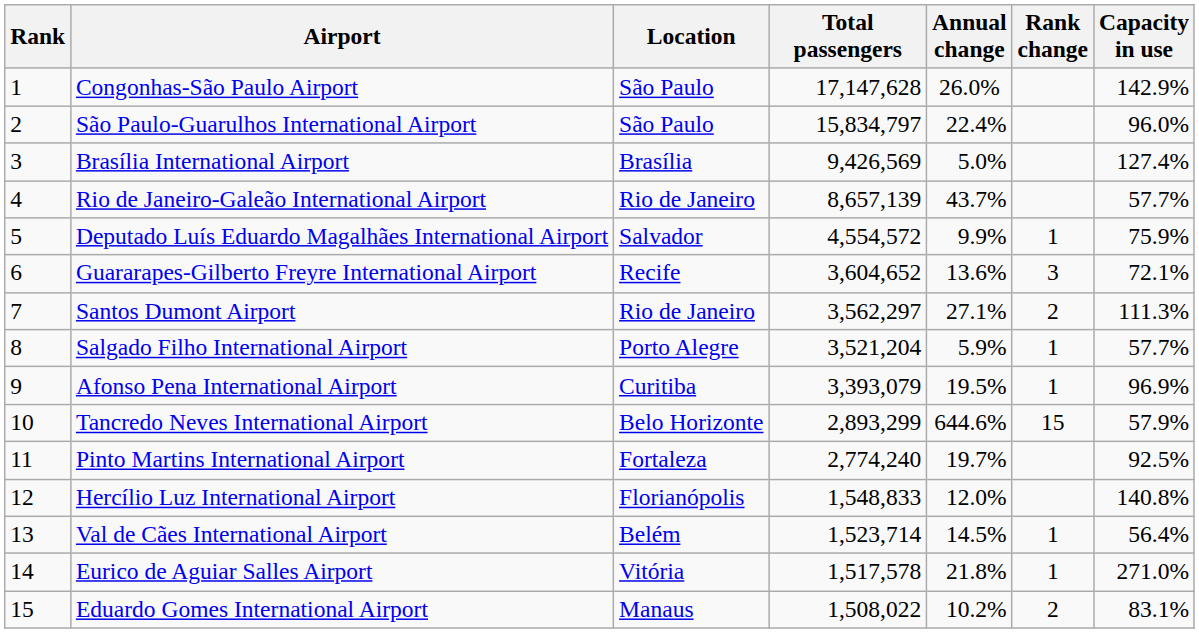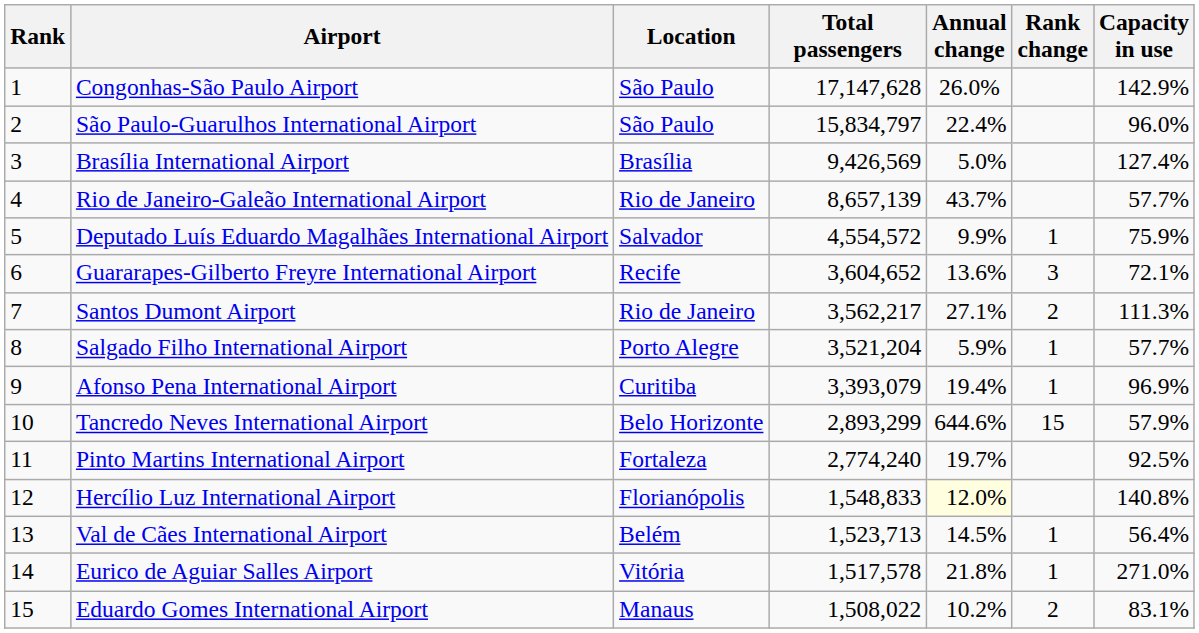 <table class="wikitable">
 <tr>
 <th>Rank</th>
 <th>Airport</th>
 <th>Location</th>
 <th style="width:100px">Total<br>passengers</th>
 <th>Annual<br>change</th>
 <th>Rank<br>change</th>
 <th>Capacity<br>in use</th>
 </tr>
 <tr>
 <td>1</td>
 <td><a href='#'>Congonhas-São Paulo Airport</a></td>
 <td><a href='#'>São Paulo</a></td>
 <td align="right">17,147,628</td>
 <td style="text-align:center;">26.0%</td>
 <td style="text-align:center;"></td>
 <td align="right">142.9%</td>
 </tr>
 <tr>
 <td>2</td>
 <td><a href='#'>São Paulo-Guarulhos International Airport</a></td>
 <td><a href='#'>São Paulo</a></td>
 <td align="right">15,834,797</td>
 <td align="right">22.4%</td>
 <td style="text-align:center;"></td>
 <td align="right">96.0%</td>
 </tr>
 <tr>
 <td>3</td>
 <td><a href='#'>Brasília International Airport</a></td>
 <td><a href='#'>Brasília</a></td>
 <td align="right">9,426,569</td>
 <td align="right">5.0%</td>
 <td style="text-align:center;"></td>
 <td align="right">127.4%</td>
 </tr>
 <tr>
 <td>4</td>
 <td><a href='#'>Rio de Janeiro-Galeão International Airport</a></td>
 <td><a href='#'>Rio de Janeiro</a></td>
 <td align="right">8,657,139</td>
 <td align="right">43.7%</td>
 <td style="text-align:center;"></td>
 <td align="right">57.7%</td>
 </tr>
 <tr>
 <td>5</td>
 <td><a href='#'>Deputado Luís Eduardo Magalhães International Airport</a></td>
 <td><a href='#'>Salvador</a></td>
 <td align="right">4,554,572</td>
 <td align="right">9.9%</td>
 <td style="text-align:center;">1</td>
 <td align="right">75.9%</td>
 </tr>
 <tr>
 <td>6</td>
 <td><a href='#'>Guararapes-Gilberto Freyre International Airport</a></td>
 <td><a href='#'>Recife</a></td>
 <td align="right">3,604,652</td>
 <td align="right">13.6%</td>
 <td style="text-align:center;">3</td>
 <td align="right">72.1%</td>
 </tr>
 <tr>
 <td>7</td>
 <td><a href='#'>Santos Dumont Airport</a></td>
 <td><a href='#'>Rio de Janeiro</a></td>
-<td align="right">3,562,297</td>
+<td align="right">3,562,217</td>
 <td align="right">27.1%</td>
 <td style="text-align:center;">2</td>
 <td align="right">111.3%</td>
 </tr>
 <tr>
 <td>8</td>
 <td><a href='#'>Salgado Filho International Airport</a></td>
 <td><a href='#'>Porto Alegre</a></td>
 <td align="right">3,521,204</td>
 <td align="right">5.9%</td>
 <td style="text-align:center;">1</td>
 <td align="right">57.7%</td>
 </tr>
 <tr>
 <td>9</td>
 <td><a href='#'>Afonso Pena International Airport</a></td>
 <td><a href='#'>Curitiba</a></td>
 <td align="right">3,393,079</td>
-<td align="right">19.5%</td>
+<td align="right">19.4%</td>
 <td style="text-align:center;">1</td>
 <td align="right">96.9%</td>
 </tr>
 <tr>
 <td>10</td>
 <td><a href='#'>Tancredo Neves International Airport</a></td>
 <td><a href='#'>Belo Horizonte</a></td>
 <td align="right">2,893,299</td>
 <td align="right">644.6%</td>
 <td style="text-align:center;">15</td>
 <td align="right">57.9%</td>
 </tr>
 <tr>
 <td>11</td>
 <td><a href='#'>Pinto Martins International Airport</a></td>
 <td><a href='#'>Fortaleza</a></td>
 <td align="right">2,774,240</td>
 <td align="right">19.7%</td>
 <td style="text-align:center;"></td>
 <td align="right">92.5%</td>
 </tr>
 <tr>
 <td>12</td>
 <td><a href='#'>Hercílio Luz International Airport</a></td>
 <td><a href='#'>Florianópolis</a></td>
 <td align="right">1,548,833</td>
-<td align="right">12.0%</td>
+<td align="right" style="background: lightyellow;">12.0%</td>
 <td style="text-align:center;"></td>
 <td align="right">140.8%</td>
 </tr>
 <tr>
 <td>13</td>
 <td><a href='#'>Val de Cães International Airport</a></td>
 <td><a href='#'>Belém</a></td>
-<td align="right">1,523,714</td>
+<td align="right">1,523,713</td>
 <td align="right">14.5%</td>
 <td style="text-align:center;">1</td>
 <td align="right">56.4%</td>
 </tr>
 <tr>
 <td>14</td>
 <td><a href='#'>Eurico de Aguiar Salles Airport</a></td>
 <td><a href='#'>Vitória</a></td>
 <td align="right">1,517,578</td>
 <td align="right">21.8%</td>
 <td style="text-align:center;">1</td>
 <td align="right">271.0%</td>
 </tr>
 <tr>
 <td>15</td>
 <td><a href='#'>Eduardo Gomes International Airport</a></td>
 <td><a href='#'>Manaus</a></td>
 <td align="right">1,508,022</td>
 <td align="right">10.2%</td>
 <td style="text-align:center;">2</td>
 <td align="right">83.1%</td>
 </tr>
 </table>
